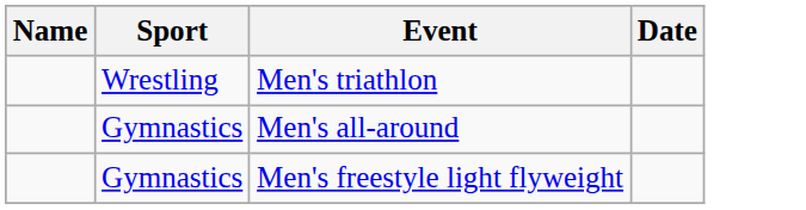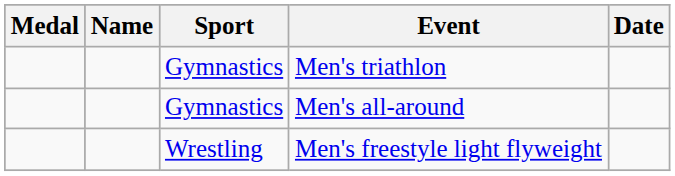 <table class="wikitable sortable" style="font-size:90%">
 <tr>
+<th>Medal</th>
 <th>Name</th>
 <th>Sport</th>
 <th>Event</th>
 <th>Date</th>
 </tr>
 <tr>
 <td></td>
-<td><a href='#'>Wrestling</a></td>
+<td></td>
+<td><a href='#'>Gymnastics</a></td>
 <td><a href='#'>Men's triathlon</a></td>
 <td></td>
 </tr>
 <tr>
+<td></td>
 <td></td>
 <td><a href='#'>Gymnastics</a></td>
 <td><a href='#'>Men's all-around</a></td>
 <td></td>
 </tr>
 <tr>
 <td></td>
-<td><a href='#'>Gymnastics</a></td>
+<td></td>
+<td><a href='#'>Wrestling</a></td>
 <td><a href='#'>Men's freestyle light flyweight</a></td>
 <td></td>
 </tr>
 </table>
